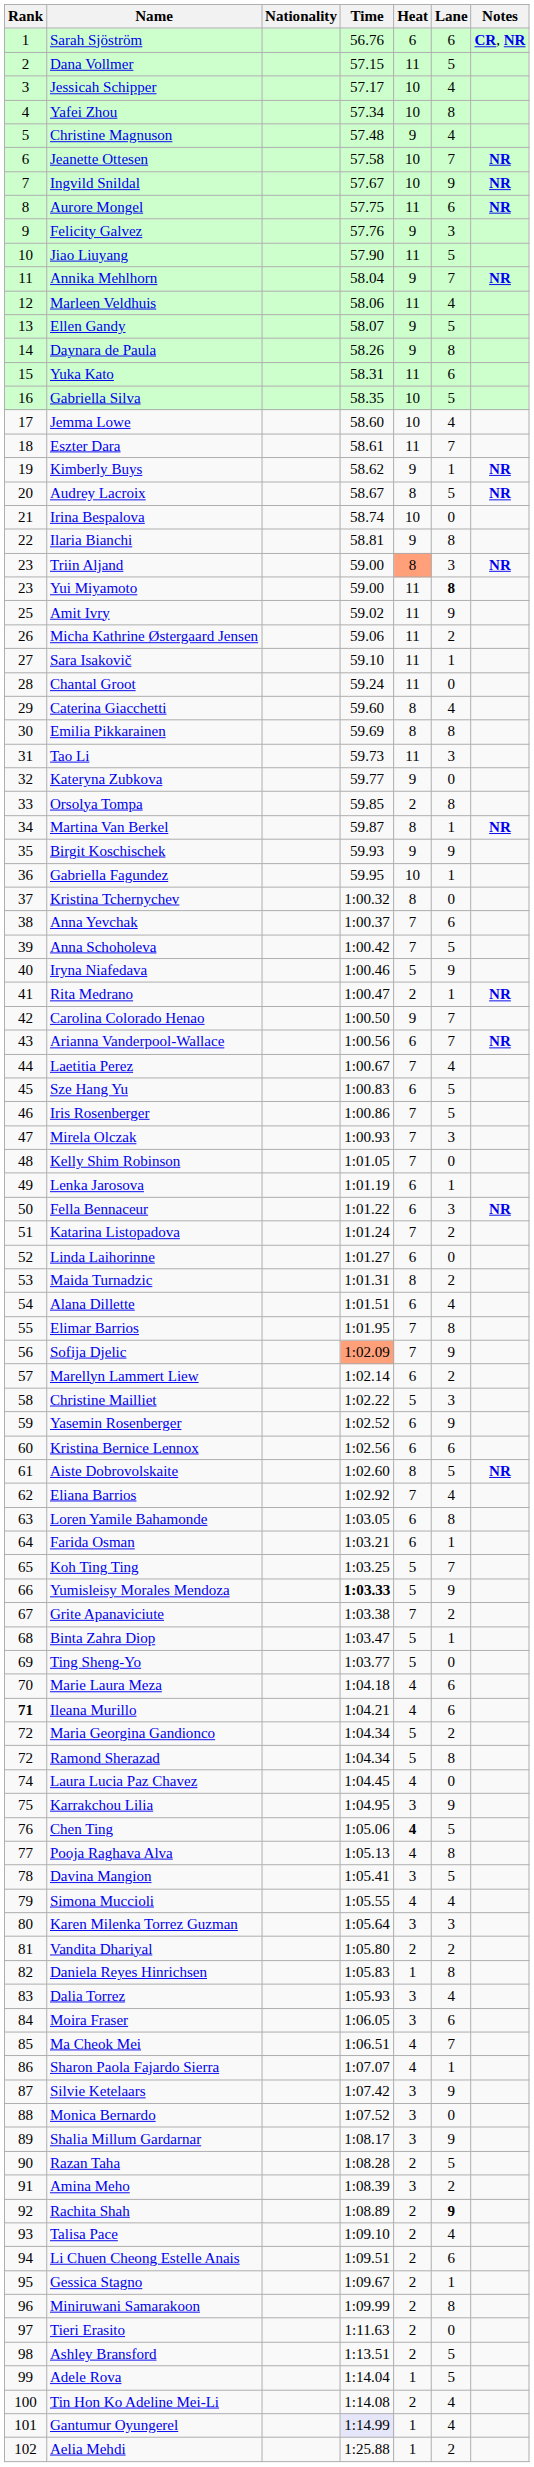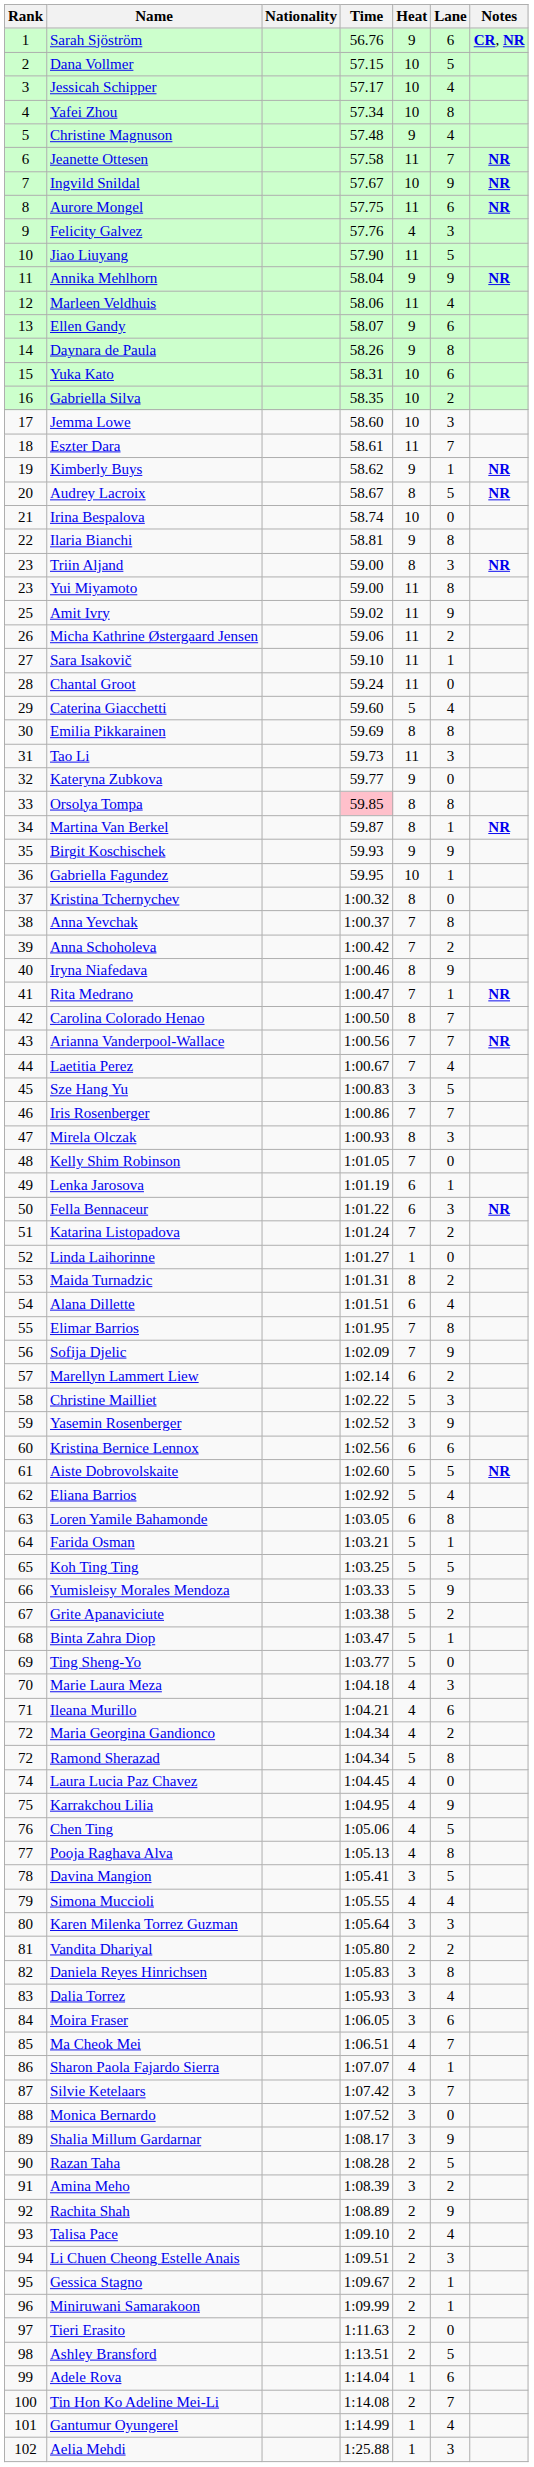 <table class="wikitable sortable" style="text-align:center">
 <tr>
 <th>Rank</th>
 <th>Name</th>
 <th>Nationality</th>
 <th>Time</th>
 <th>Heat</th>
 <th>Lane</th>
 <th>Notes</th>
 </tr>
 <tr bgcolor=ccffcc>
 <td>1</td>
 <td align=left><a href='#'>Sarah Sjöström</a></td>
 <td align=left></td>
 <td>56.76</td>
-<td>6</td>
+<td>9</td>
 <td>6</td>
 <td><strong><a href='#'>CR</a></strong>, <strong><a href='#'>NR</a></strong></td>
 </tr>
 <tr bgcolor=ccffcc>
 <td>2</td>
 <td align=left><a href='#'>Dana Vollmer</a></td>
 <td align=left></td>
 <td>57.15</td>
-<td>11</td>
+<td>10</td>
 <td>5</td>
 <td></td>
 </tr>
 <tr bgcolor=ccffcc>
 <td>3</td>
 <td align=left><a href='#'>Jessicah Schipper</a></td>
 <td align=left></td>
 <td>57.17</td>
 <td>10</td>
 <td>4</td>
 <td></td>
 </tr>
 <tr bgcolor=ccffcc>
 <td>4</td>
 <td align=left><a href='#'>Yafei Zhou</a></td>
 <td align=left></td>
 <td>57.34</td>
 <td>10</td>
 <td>8</td>
 <td></td>
 </tr>
 <tr bgcolor=ccffcc>
 <td>5</td>
 <td align=left><a href='#'>Christine Magnuson</a></td>
 <td align=left></td>
 <td>57.48</td>
 <td>9</td>
 <td>4</td>
 <td></td>
 </tr>
 <tr bgcolor=ccffcc>
 <td>6</td>
 <td align=left><a href='#'>Jeanette Ottesen</a></td>
 <td align=left></td>
 <td>57.58</td>
-<td>10</td>
+<td>11</td>
 <td>7</td>
 <td><strong><a href='#'>NR</a></strong></td>
 </tr>
 <tr bgcolor=ccffcc>
 <td>7</td>
 <td align=left><a href='#'>Ingvild Snildal</a></td>
 <td align=left></td>
 <td>57.67</td>
 <td>10</td>
 <td>9</td>
 <td><strong><a href='#'>NR</a></strong></td>
 </tr>
 <tr bgcolor=ccffcc>
 <td>8</td>
 <td align=left><a href='#'>Aurore Mongel</a></td>
 <td align=left></td>
 <td>57.75</td>
 <td>11</td>
 <td>6</td>
 <td><strong><a href='#'>NR</a></strong></td>
 </tr>
 <tr bgcolor=ccffcc>
 <td>9</td>
 <td align=left><a href='#'>Felicity Galvez</a></td>
 <td align=left></td>
 <td>57.76</td>
-<td>9</td>
+<td>4</td>
 <td>3</td>
 <td></td>
 </tr>
 <tr bgcolor=ccffcc>
 <td>10</td>
 <td align=left><a href='#'>Jiao Liuyang</a></td>
 <td align=left></td>
 <td>57.90</td>
 <td>11</td>
 <td>5</td>
 <td></td>
 </tr>
 <tr bgcolor=ccffcc>
 <td>11</td>
 <td align=left><a href='#'>Annika Mehlhorn</a></td>
 <td align=left></td>
 <td>58.04</td>
 <td>9</td>
-<td>7</td>
+<td>9</td>
 <td><strong><a href='#'>NR</a></strong></td>
 </tr>
 <tr bgcolor=ccffcc>
 <td>12</td>
 <td align=left><a href='#'>Marleen Veldhuis</a></td>
 <td align=left></td>
 <td>58.06</td>
 <td>11</td>
 <td>4</td>
 <td></td>
 </tr>
 <tr bgcolor=ccffcc>
 <td>13</td>
 <td align=left><a href='#'>Ellen Gandy</a></td>
 <td align=left></td>
 <td>58.07</td>
 <td>9</td>
-<td>5</td>
+<td>6</td>
 <td></td>
 </tr>
 <tr bgcolor=ccffcc>
 <td>14</td>
 <td align=left><a href='#'>Daynara de Paula</a></td>
 <td align=left></td>
 <td>58.26</td>
 <td>9</td>
 <td>8</td>
 <td></td>
 </tr>
 <tr bgcolor=ccffcc>
 <td>15</td>
 <td align=left><a href='#'>Yuka Kato</a></td>
 <td align=left></td>
 <td>58.31</td>
-<td>11</td>
+<td>10</td>
 <td>6</td>
 <td></td>
 </tr>
 <tr bgcolor=ccffcc>
 <td>16</td>
 <td align=left><a href='#'>Gabriella Silva</a></td>
 <td align=left></td>
 <td>58.35</td>
 <td>10</td>
-<td>5</td>
+<td>2</td>
 <td></td>
 </tr>
 <tr>
 <td>17</td>
 <td align=left><a href='#'>Jemma Lowe</a></td>
 <td align=left></td>
 <td>58.60</td>
 <td>10</td>
-<td>4</td>
+<td>3</td>
 <td></td>
 </tr>
 <tr>
 <td>18</td>
 <td align=left><a href='#'>Eszter Dara</a></td>
 <td align=left></td>
 <td>58.61</td>
 <td>11</td>
 <td>7</td>
 <td></td>
 </tr>
 <tr>
 <td>19</td>
 <td align=left><a href='#'>Kimberly Buys</a></td>
 <td align=left></td>
 <td>58.62</td>
 <td>9</td>
 <td>1</td>
 <td><strong><a href='#'>NR</a></strong></td>
 </tr>
 <tr>
 <td>20</td>
 <td align=left><a href='#'>Audrey Lacroix</a></td>
 <td align=left></td>
 <td>58.67</td>
 <td>8</td>
 <td>5</td>
 <td><strong><a href='#'>NR</a></strong></td>
 </tr>
 <tr>
 <td>21</td>
 <td align=left><a href='#'>Irina Bespalova</a></td>
 <td align=left></td>
 <td>58.74</td>
 <td>10</td>
 <td>0</td>
 <td></td>
 </tr>
 <tr>
 <td>22</td>
 <td align=left><a href='#'>Ilaria Bianchi</a></td>
 <td align=left></td>
 <td>58.81</td>
 <td>9</td>
 <td>8</td>
 <td></td>
 </tr>
 <tr>
 <td>23</td>
 <td align=left><a href='#'>Triin Aljand</a></td>
 <td align=left></td>
 <td>59.00</td>
-<td style="background: lightsalmon;">8</td>
+<td>8</td>
 <td>3</td>
 <td><strong><a href='#'>NR</a></strong></td>
 </tr>
 <tr>
 <td>23</td>
 <td align=left><a href='#'>Yui Miyamoto</a></td>
 <td align=left></td>
 <td>59.00</td>
 <td>11</td>
-<td><strong>8</strong></td>
+<td>8</td>
 <td></td>
 </tr>
 <tr>
 <td>25</td>
 <td align=left><a href='#'>Amit Ivry</a></td>
 <td align=left></td>
 <td>59.02</td>
 <td>11</td>
 <td>9</td>
 <td></td>
 </tr>
 <tr>
 <td>26</td>
 <td align=left><a href='#'>Micha Kathrine Østergaard Jensen</a></td>
 <td align=left></td>
 <td>59.06</td>
 <td>11</td>
 <td>2</td>
 <td></td>
 </tr>
 <tr>
 <td>27</td>
 <td align=left><a href='#'>Sara Isakovič</a></td>
 <td align=left></td>
 <td>59.10</td>
 <td>11</td>
 <td>1</td>
 <td></td>
 </tr>
 <tr>
 <td>28</td>
 <td align=left><a href='#'>Chantal Groot</a></td>
 <td align=left></td>
 <td>59.24</td>
 <td>11</td>
 <td>0</td>
 <td></td>
 </tr>
 <tr>
 <td>29</td>
 <td align=left><a href='#'>Caterina Giacchetti</a></td>
 <td align=left></td>
 <td>59.60</td>
-<td>8</td>
+<td>5</td>
 <td>4</td>
 <td></td>
 </tr>
 <tr>
 <td>30</td>
 <td align=left><a href='#'>Emilia Pikkarainen</a></td>
 <td align=left></td>
 <td>59.69</td>
 <td>8</td>
 <td>8</td>
 <td></td>
 </tr>
 <tr>
 <td>31</td>
 <td align=left><a href='#'>Tao Li</a></td>
 <td align=left></td>
 <td>59.73</td>
 <td>11</td>
 <td>3</td>
 <td></td>
 </tr>
 <tr>
 <td>32</td>
 <td align=left><a href='#'>Kateryna Zubkova</a></td>
 <td align=left></td>
 <td>59.77</td>
 <td>9</td>
 <td>0</td>
 <td></td>
 </tr>
 <tr>
 <td>33</td>
 <td align=left><a href='#'>Orsolya Tompa</a></td>
 <td align=left></td>
-<td>59.85</td>
-<td>2</td>
+<td style="background: pink;">59.85</td>
+<td>8</td>
 <td>8</td>
 <td></td>
 </tr>
 <tr>
 <td>34</td>
 <td align=left><a href='#'>Martina Van Berkel</a></td>
 <td align=left></td>
 <td>59.87</td>
 <td>8</td>
 <td>1</td>
 <td><strong><a href='#'>NR</a></strong></td>
 </tr>
 <tr>
 <td>35</td>
 <td align=left><a href='#'>Birgit Koschischek</a></td>
 <td align=left></td>
 <td>59.93</td>
 <td>9</td>
 <td>9</td>
 <td></td>
 </tr>
 <tr>
 <td>36</td>
 <td align=left><a href='#'>Gabriella Fagundez</a></td>
 <td align=left></td>
 <td>59.95</td>
 <td>10</td>
 <td>1</td>
 <td></td>
 </tr>
 <tr>
 <td>37</td>
 <td align=left><a href='#'>Kristina Tchernychev</a></td>
 <td align=left></td>
 <td>1:00.32</td>
 <td>8</td>
 <td>0</td>
 <td></td>
 </tr>
 <tr>
 <td>38</td>
 <td align=left><a href='#'>Anna Yevchak</a></td>
 <td align=left></td>
 <td>1:00.37</td>
 <td>7</td>
-<td>6</td>
+<td>8</td>
 <td></td>
 </tr>
 <tr>
 <td>39</td>
 <td align=left><a href='#'>Anna Schoholeva</a></td>
 <td align=left></td>
 <td>1:00.42</td>
 <td>7</td>
-<td>5</td>
+<td>2</td>
 <td></td>
 </tr>
 <tr>
 <td>40</td>
 <td align=left><a href='#'>Iryna Niafedava</a></td>
 <td align=left></td>
 <td>1:00.46</td>
-<td>5</td>
+<td>8</td>
 <td>9</td>
 <td></td>
 </tr>
 <tr>
 <td>41</td>
 <td align=left><a href='#'>Rita Medrano</a></td>
 <td align=left></td>
 <td>1:00.47</td>
-<td>2</td>
+<td>7</td>
 <td>1</td>
 <td><strong><a href='#'>NR</a></strong></td>
 </tr>
 <tr>
 <td>42</td>
 <td align=left><a href='#'>Carolina Colorado Henao</a></td>
 <td align=left></td>
 <td>1:00.50</td>
-<td>9</td>
+<td>8</td>
 <td>7</td>
 <td></td>
 </tr>
 <tr>
 <td>43</td>
 <td align=left><a href='#'>Arianna Vanderpool-Wallace</a></td>
 <td align=left></td>
 <td>1:00.56</td>
-<td>6</td>
+<td>7</td>
 <td>7</td>
 <td><strong><a href='#'>NR</a></strong></td>
 </tr>
 <tr>
 <td>44</td>
 <td align=left><a href='#'>Laetitia Perez</a></td>
 <td align=left></td>
 <td>1:00.67</td>
 <td>7</td>
 <td>4</td>
 <td></td>
 </tr>
 <tr>
 <td>45</td>
 <td align=left><a href='#'>Sze Hang Yu</a></td>
 <td align=left></td>
 <td>1:00.83</td>
-<td>6</td>
+<td>3</td>
 <td>5</td>
 <td></td>
 </tr>
 <tr>
 <td>46</td>
 <td align=left><a href='#'>Iris Rosenberger</a></td>
 <td align=left></td>
 <td>1:00.86</td>
 <td>7</td>
-<td>5</td>
+<td>7</td>
 <td></td>
 </tr>
 <tr>
 <td>47</td>
 <td align=left><a href='#'>Mirela Olczak</a></td>
 <td align=left></td>
 <td>1:00.93</td>
-<td>7</td>
+<td>8</td>
 <td>3</td>
 <td></td>
 </tr>
 <tr>
 <td>48</td>
 <td align=left><a href='#'>Kelly Shim Robinson</a></td>
 <td align=left></td>
 <td>1:01.05</td>
 <td>7</td>
 <td>0</td>
 <td></td>
 </tr>
 <tr>
 <td>49</td>
 <td align=left><a href='#'>Lenka Jarosova</a></td>
 <td align=left></td>
 <td>1:01.19</td>
 <td>6</td>
 <td>1</td>
 <td></td>
 </tr>
 <tr>
 <td>50</td>
 <td align=left><a href='#'>Fella Bennaceur</a></td>
 <td align=left></td>
 <td>1:01.22</td>
 <td>6</td>
 <td>3</td>
 <td><strong><a href='#'>NR</a></strong></td>
 </tr>
 <tr>
 <td>51</td>
 <td align=left><a href='#'>Katarina Listopadova</a></td>
 <td align=left></td>
 <td>1:01.24</td>
 <td>7</td>
 <td>2</td>
 <td></td>
 </tr>
 <tr>
 <td>52</td>
 <td align=left><a href='#'>Linda Laihorinne</a></td>
 <td align=left></td>
 <td>1:01.27</td>
-<td>6</td>
+<td>1</td>
 <td>0</td>
 <td></td>
 </tr>
 <tr>
 <td>53</td>
 <td align=left><a href='#'>Maida Turnadzic</a></td>
 <td align=left></td>
 <td>1:01.31</td>
 <td>8</td>
 <td>2</td>
 <td></td>
 </tr>
 <tr>
 <td>54</td>
 <td align=left><a href='#'>Alana Dillette</a></td>
 <td align=left></td>
 <td>1:01.51</td>
 <td>6</td>
 <td>4</td>
 <td></td>
 </tr>
 <tr>
 <td>55</td>
 <td align=left><a href='#'>Elimar Barrios</a></td>
 <td align=left></td>
 <td>1:01.95</td>
 <td>7</td>
 <td>8</td>
 <td></td>
 </tr>
 <tr>
 <td>56</td>
 <td align=left><a href='#'>Sofija Djelic</a></td>
 <td align=left></td>
-<td style="background: lightsalmon;">1:02.09</td>
+<td>1:02.09</td>
 <td>7</td>
 <td>9</td>
 <td></td>
 </tr>
 <tr>
 <td>57</td>
 <td align=left><a href='#'>Marellyn Lammert Liew</a></td>
 <td align=left></td>
 <td>1:02.14</td>
 <td>6</td>
 <td>2</td>
 <td></td>
 </tr>
 <tr>
 <td>58</td>
 <td align=left><a href='#'>Christine Mailliet</a></td>
 <td align=left></td>
 <td>1:02.22</td>
 <td>5</td>
 <td>3</td>
 <td></td>
 </tr>
 <tr>
 <td>59</td>
 <td align=left><a href='#'>Yasemin Rosenberger</a></td>
 <td align=left></td>
 <td>1:02.52</td>
-<td>6</td>
+<td>3</td>
 <td>9</td>
 <td></td>
 </tr>
 <tr>
 <td>60</td>
 <td align=left><a href='#'>Kristina Bernice Lennox</a></td>
 <td align=left></td>
 <td>1:02.56</td>
 <td>6</td>
 <td>6</td>
 <td></td>
 </tr>
 <tr>
 <td>61</td>
 <td align=left><a href='#'>Aiste Dobrovolskaite</a></td>
 <td align=left></td>
 <td>1:02.60</td>
-<td>8</td>
+<td>5</td>
 <td>5</td>
 <td><strong><a href='#'>NR</a></strong></td>
 </tr>
 <tr>
 <td>62</td>
 <td align=left><a href='#'>Eliana Barrios</a></td>
 <td align=left></td>
 <td>1:02.92</td>
-<td>7</td>
+<td>5</td>
 <td>4</td>
 <td></td>
 </tr>
 <tr>
 <td>63</td>
 <td align=left><a href='#'>Loren Yamile Bahamonde</a></td>
 <td align=left></td>
 <td>1:03.05</td>
 <td>6</td>
 <td>8</td>
 <td></td>
 </tr>
 <tr>
 <td>64</td>
 <td align=left><a href='#'>Farida Osman</a></td>
 <td align=left></td>
 <td>1:03.21</td>
-<td>6</td>
+<td>5</td>
 <td>1</td>
 <td></td>
 </tr>
 <tr>
 <td>65</td>
 <td align=left><a href='#'>Koh Ting Ting</a></td>
 <td align=left></td>
 <td>1:03.25</td>
 <td>5</td>
-<td>7</td>
+<td>5</td>
 <td></td>
 </tr>
 <tr>
 <td>66</td>
 <td align=left><a href='#'>Yumisleisy Morales Mendoza</a></td>
 <td align=left></td>
-<td><strong>1:03.33</strong></td>
+<td>1:03.33</td>
 <td>5</td>
 <td>9</td>
 <td></td>
 </tr>
 <tr>
 <td>67</td>
 <td align=left><a href='#'>Grite Apanaviciute</a></td>
 <td align=left></td>
 <td>1:03.38</td>
-<td>7</td>
+<td>5</td>
 <td>2</td>
 <td></td>
 </tr>
 <tr>
 <td>68</td>
 <td align=left><a href='#'>Binta Zahra Diop</a></td>
 <td align=left></td>
 <td>1:03.47</td>
 <td>5</td>
 <td>1</td>
 <td></td>
 </tr>
 <tr>
 <td>69</td>
 <td align=left><a href='#'>Ting Sheng-Yo</a></td>
 <td align=left></td>
 <td>1:03.77</td>
 <td>5</td>
 <td>0</td>
 <td></td>
 </tr>
 <tr>
 <td>70</td>
 <td align=left><a href='#'>Marie Laura Meza</a></td>
 <td align=left></td>
 <td>1:04.18</td>
 <td>4</td>
-<td>6</td>
+<td>3</td>
 <td></td>
 </tr>
 <tr>
-<td><strong>71</strong></td>
+<td>71</td>
 <td align=left><a href='#'>Ileana Murillo</a></td>
 <td align=left></td>
 <td>1:04.21</td>
 <td>4</td>
 <td>6</td>
 <td></td>
 </tr>
 <tr>
 <td>72</td>
 <td align=left><a href='#'>Maria Georgina Gandionco</a></td>
 <td align=left></td>
 <td>1:04.34</td>
-<td>5</td>
+<td>4</td>
 <td>2</td>
 <td></td>
 </tr>
 <tr>
 <td>72</td>
 <td align=left><a href='#'>Ramond Sherazad</a></td>
 <td align=left></td>
 <td>1:04.34</td>
 <td>5</td>
 <td>8</td>
 <td></td>
 </tr>
 <tr>
 <td>74</td>
 <td align=left><a href='#'>Laura Lucia Paz Chavez</a></td>
 <td align=left></td>
 <td>1:04.45</td>
 <td>4</td>
 <td>0</td>
 <td></td>
 </tr>
 <tr>
 <td>75</td>
 <td align=left><a href='#'>Karrakchou Lilia</a></td>
 <td align=left></td>
 <td>1:04.95</td>
-<td>3</td>
+<td>4</td>
 <td>9</td>
 <td></td>
 </tr>
 <tr>
 <td>76</td>
 <td align=left><a href='#'>Chen Ting</a></td>
 <td align=left></td>
 <td>1:05.06</td>
-<td><strong>4</strong></td>
+<td>4</td>
 <td>5</td>
 <td></td>
 </tr>
 <tr>
 <td>77</td>
 <td align=left><a href='#'>Pooja Raghava Alva</a></td>
 <td align=left></td>
 <td>1:05.13</td>
 <td>4</td>
 <td>8</td>
 <td></td>
 </tr>
 <tr>
 <td>78</td>
 <td align=left><a href='#'>Davina Mangion</a></td>
 <td align=left></td>
 <td>1:05.41</td>
 <td>3</td>
 <td>5</td>
 <td></td>
 </tr>
 <tr>
 <td>79</td>
 <td align=left><a href='#'>Simona Muccioli</a></td>
 <td align=left></td>
 <td>1:05.55</td>
 <td>4</td>
 <td>4</td>
 <td></td>
 </tr>
 <tr>
 <td>80</td>
 <td align=left><a href='#'>Karen Milenka Torrez Guzman</a></td>
 <td align=left></td>
 <td>1:05.64</td>
 <td>3</td>
 <td>3</td>
 <td></td>
 </tr>
 <tr>
 <td>81</td>
 <td align=left><a href='#'>Vandita Dhariyal</a></td>
 <td align=left></td>
 <td>1:05.80</td>
 <td>2</td>
 <td>2</td>
 <td></td>
 </tr>
 <tr>
 <td>82</td>
 <td align=left><a href='#'>Daniela Reyes Hinrichsen</a></td>
 <td align=left></td>
 <td>1:05.83</td>
-<td>1</td>
+<td>3</td>
 <td>8</td>
 <td></td>
 </tr>
 <tr>
 <td>83</td>
 <td align=left><a href='#'>Dalia Torrez</a></td>
 <td align=left></td>
 <td>1:05.93</td>
 <td>3</td>
 <td>4</td>
 <td></td>
 </tr>
 <tr>
 <td>84</td>
 <td align=left><a href='#'>Moira Fraser</a></td>
 <td align=left></td>
 <td>1:06.05</td>
 <td>3</td>
 <td>6</td>
 <td></td>
 </tr>
 <tr>
 <td>85</td>
 <td align=left><a href='#'>Ma Cheok Mei</a></td>
 <td align=left></td>
 <td>1:06.51</td>
 <td>4</td>
 <td>7</td>
 <td></td>
 </tr>
 <tr>
 <td>86</td>
 <td align=left><a href='#'>Sharon Paola Fajardo Sierra</a></td>
 <td align=left></td>
 <td>1:07.07</td>
 <td>4</td>
 <td>1</td>
 <td></td>
 </tr>
 <tr>
 <td>87</td>
 <td align=left><a href='#'>Silvie Ketelaars</a></td>
 <td align=left></td>
 <td>1:07.42</td>
 <td>3</td>
-<td>9</td>
+<td>7</td>
 <td></td>
 </tr>
 <tr>
 <td>88</td>
 <td align=left><a href='#'>Monica Bernardo</a></td>
 <td align=left></td>
 <td>1:07.52</td>
 <td>3</td>
 <td>0</td>
 <td></td>
 </tr>
 <tr>
 <td>89</td>
 <td align=left><a href='#'>Shalia Millum Gardarnar</a></td>
 <td align=left></td>
 <td>1:08.17</td>
 <td>3</td>
 <td>9</td>
 <td></td>
 </tr>
 <tr>
 <td>90</td>
 <td align=left><a href='#'>Razan Taha</a></td>
 <td align=left></td>
 <td>1:08.28</td>
 <td>2</td>
 <td>5</td>
 <td></td>
 </tr>
 <tr>
 <td>91</td>
 <td align=left><a href='#'>Amina Meho</a></td>
 <td align=left></td>
 <td>1:08.39</td>
 <td>3</td>
 <td>2</td>
 <td></td>
 </tr>
 <tr>
 <td>92</td>
 <td align=left><a href='#'>Rachita Shah</a></td>
 <td align=left></td>
 <td>1:08.89</td>
 <td>2</td>
-<td><strong>9</strong></td>
+<td>9</td>
 <td></td>
 </tr>
 <tr>
 <td>93</td>
 <td align=left><a href='#'>Talisa Pace</a></td>
 <td align=left></td>
 <td>1:09.10</td>
 <td>2</td>
 <td>4</td>
 <td></td>
 </tr>
 <tr>
 <td>94</td>
 <td align=left><a href='#'>Li Chuen Cheong Estelle Anais</a></td>
 <td align=left></td>
 <td>1:09.51</td>
 <td>2</td>
-<td>6</td>
+<td>3</td>
 <td></td>
 </tr>
 <tr>
 <td>95</td>
 <td align=left><a href='#'>Gessica Stagno</a></td>
 <td align=left></td>
 <td>1:09.67</td>
 <td>2</td>
 <td>1</td>
 <td></td>
 </tr>
 <tr>
 <td>96</td>
 <td align=left><a href='#'>Miniruwani Samarakoon</a></td>
 <td align=left></td>
 <td>1:09.99</td>
 <td>2</td>
-<td>8</td>
+<td>1</td>
 <td></td>
 </tr>
 <tr>
 <td>97</td>
 <td align=left><a href='#'>Tieri Erasito</a></td>
 <td align=left></td>
 <td>1:11.63</td>
 <td>2</td>
 <td>0</td>
 <td></td>
 </tr>
 <tr>
 <td>98</td>
 <td align=left><a href='#'>Ashley Bransford</a></td>
 <td align=left></td>
 <td>1:13.51</td>
 <td>2</td>
 <td>5</td>
 <td></td>
 </tr>
 <tr>
 <td>99</td>
 <td align=left><a href='#'>Adele Rova</a></td>
 <td align=left></td>
 <td>1:14.04</td>
 <td>1</td>
-<td>5</td>
+<td>6</td>
 <td></td>
 </tr>
 <tr>
 <td>100</td>
 <td align=left><a href='#'>Tin Hon Ko Adeline Mei-Li</a></td>
 <td align=left></td>
 <td>1:14.08</td>
 <td>2</td>
-<td>4</td>
+<td>7</td>
 <td></td>
 </tr>
 <tr>
 <td>101</td>
 <td align=left><a href='#'>Gantumur Oyungerel</a></td>
 <td align=left></td>
-<td style="background: lavender;">1:14.99</td>
+<td>1:14.99</td>
 <td>1</td>
 <td>4</td>
 <td></td>
 </tr>
 <tr>
 <td>102</td>
 <td align=left><a href='#'>Aelia Mehdi</a></td>
 <td align=left></td>
 <td>1:25.88</td>
 <td>1</td>
-<td>2</td>
+<td>3</td>
 <td></td>
 </tr>
 </table>
